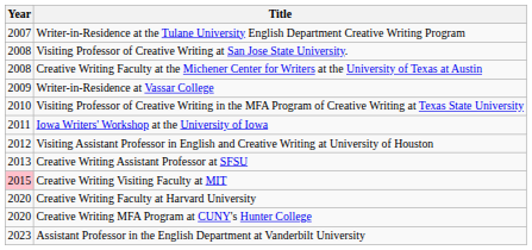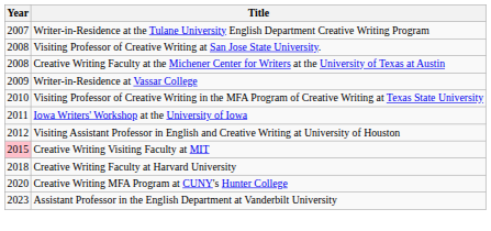 <table class="wikitable">
 <tr>
 <th>Year</th>
 <th>Title</th>
 </tr>
 <tr>
 <td>2007</td>
 <td>Writer-in-Residence at the <a href='#'>Tulane University</a> English Department Creative Writing Program</td>
 </tr>
 <tr>
 <td>2008</td>
 <td>Visiting Professor of Creative Writing at <a href='#'>San Jose State University</a>.</td>
 </tr>
 <tr>
 <td>2008</td>
 <td>Creative Writing Faculty at the <a href='#'>Michener Center for Writers</a> at the <a href='#'>University of Texas at Austin</a></td>
 </tr>
 <tr>
 <td>2009</td>
 <td>Writer-in-Residence at <a href='#'>Vassar College</a></td>
 </tr>
 <tr>
 <td>2010</td>
 <td>Visiting Professor of Creative Writing in the MFA Program of Creative Writing at <a href='#'>Texas State University</a></td>
 </tr>
 <tr>
 <td>2011</td>
 <td><a href='#'>Iowa Writers' Workshop</a> at the <a href='#'>University of Iowa</a></td>
 </tr>
 <tr>
 <td>2012</td>
 <td>Visiting Assistant Professor in English and Creative Writing at University of Houston</td>
 </tr>
 <tr>
-<td>2013</td>
-<td>Creative Writing Assistant Professor at <a href='#'>SFSU</a></td>
-</tr>
-<tr>
 <td style="background: pink;">2015</td>
 <td>Creative Writing Visiting Faculty at <a href='#'>MIT</a></td>
 </tr>
 <tr>
-<td>2020</td>
+<td>2018</td>
 <td>Creative Writing Faculty at Harvard University</td>
 </tr>
 <tr>
 <td>2020</td>
 <td>Creative Writing MFA Program at <a href='#'>CUNY</a>'s <a href='#'>Hunter College</a></td>
 </tr>
 <tr>
 <td>2023</td>
 <td>Assistant Professor in the English Department at Vanderbilt University</td>
 </tr>
 </table>
